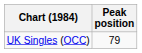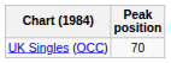 <table class="wikitable sortable">
 <tr>
 <th>Chart (1984)</th>
 <th>Peak<br>position</th>
 </tr>
 <tr>
 <td><a href='#'>UK Singles</a> (<a href='#'>OCC</a>)</td>
-<td style="text-align:center;">79</td>
+<td style="text-align:center;">70</td>
 </tr>
 </table>
